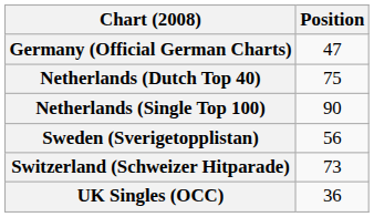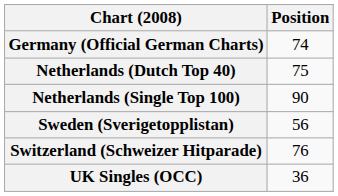 <table class="wikitable sortable plainrowheaders" style="text-align:center">
 <tr>
 <th>Chart (2008)</th>
 <th>Position</th>
 </tr>
 <tr>
 <th scope="row">Germany (Official German Charts)</th>
-<td>47</td>
+<td>74</td>
 </tr>
 <tr>
 <th scope="row">Netherlands (Dutch Top 40)</th>
 <td>75</td>
 </tr>
 <tr>
 <th scope="row">Netherlands (Single Top 100)</th>
 <td>90</td>
 </tr>
 <tr>
 <th scope="row">Sweden (Sverigetopplistan)</th>
 <td>56</td>
 </tr>
 <tr>
 <th scope="row">Switzerland (Schweizer Hitparade)</th>
-<td>73</td>
+<td>76</td>
 </tr>
 <tr>
 <th scope="row">UK Singles (OCC)</th>
 <td>36</td>
 </tr>
 </table>
